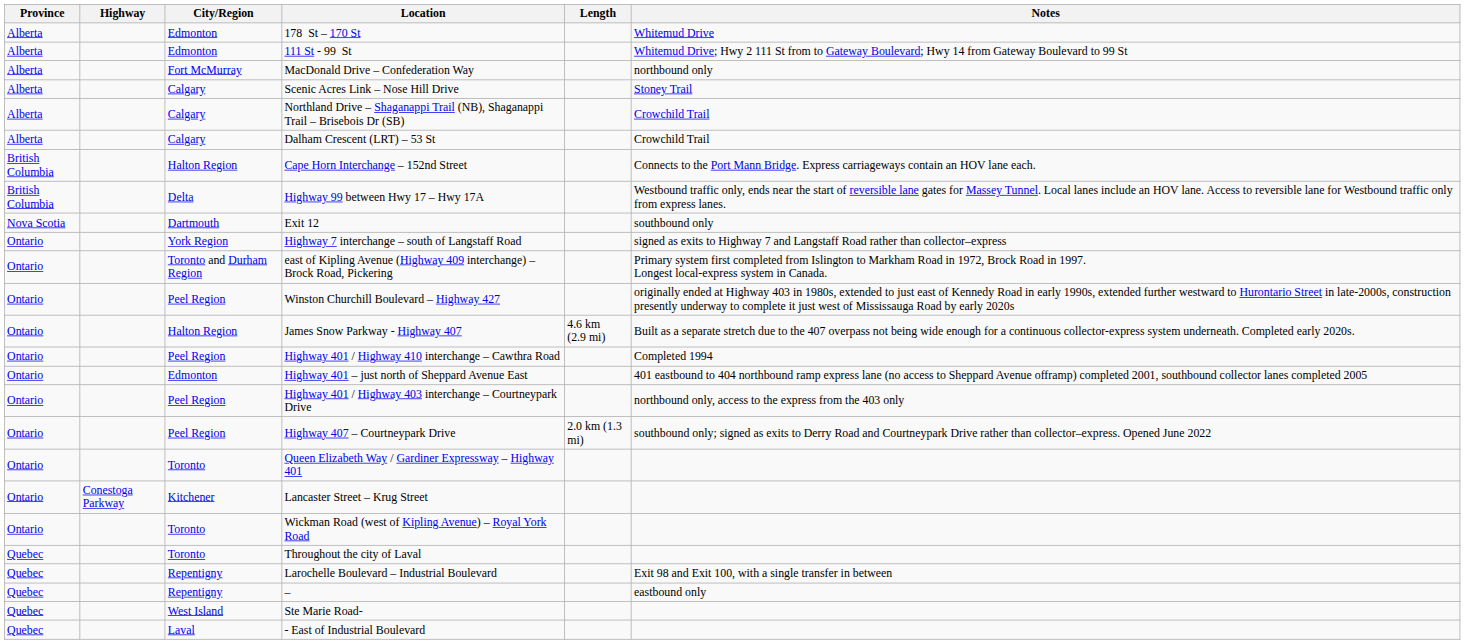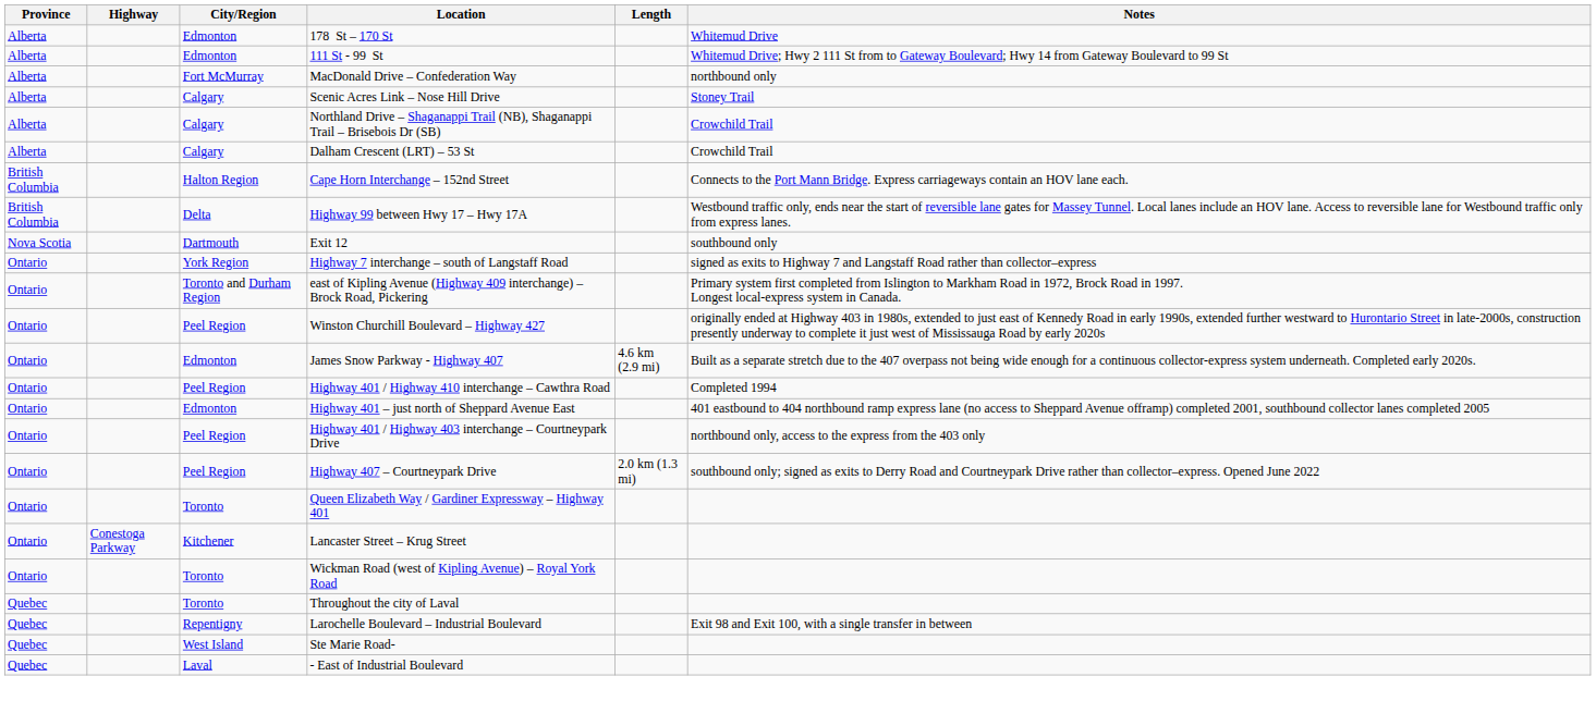 <table class="wikitable sortable">
 <tr>
 <th>Province</th>
 <th data-sort-type="number">Highway</th>
 <th>City/Region</th>
 <th>Location</th>
 <th>Length</th>
 <th>Notes</th>
 </tr>
 <tr>
 <td><a href='#'>Alberta</a></td>
 <td data-sort-value="2"></td>
 <td><a href='#'>Edmonton</a></td>
 <td>178  St – <a href='#'>170 St</a></td>
 <td></td>
 <td><a href='#'>Whitemud Drive</a></td>
 </tr>
 <tr>
 <td><a href='#'>Alberta</a></td>
 <td data-sort-value="2"><br></td>
 <td><a href='#'>Edmonton</a></td>
 <td><a href='#'>111 St</a> - 99  St</td>
 <td></td>
 <td><a href='#'>Whitemud Drive</a>; Hwy 2 111 St from to <a href='#'>Gateway Boulevard</a>; Hwy 14 from Gateway Boulevard to 99 St</td>
 </tr>
 <tr>
 <td><a href='#'>Alberta</a></td>
 <td data-sort-value="63"></td>
 <td><a href='#'>Fort McMurray</a></td>
 <td>MacDonald Drive – Confederation Way</td>
 <td data-sort-value="5"></td>
 <td>northbound only</td>
 </tr>
 <tr>
 <td><a href='#'>Alberta</a></td>
 <td data-sort-value="2"></td>
 <td><a href='#'>Calgary</a></td>
 <td>Scenic Acres Link – Nose Hill Drive</td>
 <td></td>
 <td><a href='#'>Stoney Trail</a></td>
 </tr>
 <tr>
 <td><a href='#'>Alberta</a></td>
 <td data-sort-value="2"></td>
 <td><a href='#'>Calgary</a></td>
 <td>Northland Drive – <a href='#'>Shaganappi Trail</a> (NB), Shaganappi Trail – Brisebois Dr (SB)</td>
 <td></td>
 <td><a href='#'>Crowchild Trail</a></td>
 </tr>
 <tr>
 <td><a href='#'>Alberta</a></td>
 <td data-sort-value="2"></td>
 <td><a href='#'>Calgary</a></td>
 <td>Dalham Crescent (LRT) – 53 St</td>
 <td></td>
 <td>Crowchild Trail</td>
 </tr>
 <tr>
 <td><a href='#'>British Columbia</a></td>
 <td data-sort-value="1"></td>
 <td><a href='#'>Halton Region</a></td>
 <td><a href='#'>Cape Horn Interchange</a> – 152nd Street</td>
 <td></td>
 <td>Connects to the <a href='#'>Port Mann Bridge</a>. Express carriageways contain an HOV lane each.</td>
 </tr>
 <tr>
 <td><a href='#'>British Columbia</a></td>
 <td data-sort-value="1"></td>
 <td><a href='#'>Delta</a></td>
 <td><a href='#'>Highway 99</a> between Hwy 17 – Hwy 17A</td>
 <td></td>
 <td>Westbound traffic only, ends near the start of <a href='#'>reversible lane</a> gates for <a href='#'>Massey Tunnel</a>. Local lanes include an HOV lane. Access to reversible lane for Westbound traffic only from express lanes.</td>
 </tr>
 <tr>
 <td><a href='#'>Nova Scotia</a></td>
 <td data-sort-value="118"></td>
 <td><a href='#'>Dartmouth</a></td>
 <td>Exit 12</td>
 <td data-sort-value="2.2"></td>
 <td>southbound only</td>
 </tr>
 <tr>
 <td><a href='#'>Ontario</a></td>
 <td data-sort-value="400"></td>
 <td><a href='#'>York Region</a></td>
 <td><span><a href='#'>Highway 7</a></span> interchange – south of Langstaff Road</td>
 <td data-sort-value="3"></td>
 <td>signed as exits to Highway 7 and Langstaff Road rather than collector–express</td>
 </tr>
 <tr>
 <td><a href='#'>Ontario</a></td>
 <td data-sort-value="401"></td>
 <td><a href='#'>Toronto</a> and <a href='#'>Durham Region</a></td>
 <td>east of Kipling Avenue (<span><a href='#'>Highway 409</a></span> interchange) – Brock Road, Pickering</td>
 <td data-sort-value="44"></td>
 <td>Primary system first completed from Islington to Markham Road in 1972, Brock Road in 1997. <br> Longest local-express system in Canada.</td>
 </tr>
 <tr>
 <td><a href='#'>Ontario</a></td>
 <td data-sort-value="401"></td>
 <td><a href='#'>Peel Region</a></td>
 <td>Winston Churchill Boulevard – <span><a href='#'>Highway 427</a></span></td>
 <td data-sort-value="9.6"></td>
 <td>originally ended at Highway 403 in 1980s, extended to just east of Kennedy Road in early 1990s, extended further westward to <a href='#'>Hurontario Street</a> in late-2000s, construction presently underway to complete it just west of Mississauga Road by early 2020s</td>
 </tr>
 <tr>
 <td><a href='#'>Ontario</a></td>
 <td></td>
-<td><a href='#'>Halton Region</a></td>
+<td><a href='#'>Edmonton</a></td>
 <td>James Snow Parkway - <a href='#'>Highway 407</a></td>
 <td>4.6 km<br>(2.9 mi)</td>
 <td>Built as a separate stretch due to the 407 overpass not being wide enough for a continuous collector-express system underneath. Completed early 2020s.</td>
 </tr>
 <tr>
 <td><a href='#'>Ontario</a></td>
 <td data-sort-value="403"></td>
 <td><a href='#'>Peel Region</a></td>
 <td><span><a href='#'>Highway 401</a></span> / <span><a href='#'>Highway 410</a></span> interchange – Cawthra Road</td>
 <td data-sort-value="3.4"></td>
 <td>Completed 1994</td>
 </tr>
 <tr>
 <td><a href='#'>Ontario</a></td>
 <td data-sort-value="404"></td>
 <td><a href='#'>Edmonton</a></td>
 <td><span><a href='#'>Highway 401</a></span> – just north of Sheppard Avenue East</td>
 <td data-sort-value="1.8"></td>
 <td>401 eastbound to 404 northbound ramp express lane (no access to Sheppard Avenue offramp) completed 2001, southbound collector lanes completed 2005</td>
 </tr>
 <tr>
 <td><a href='#'>Ontario</a></td>
 <td data-sort-value="410"></td>
 <td><a href='#'>Peel Region</a></td>
 <td><span><a href='#'>Highway 401</a></span> / <span><a href='#'>Highway 403</a></span> interchange  – Courtneypark Drive</td>
 <td data-sort-value="1.8"></td>
 <td>northbound only, access to the express from the 403 only</td>
 </tr>
 <tr>
 <td><a href='#'>Ontario</a></td>
 <td></td>
 <td><a href='#'>Peel Region</a></td>
 <td><a href='#'>Highway 407</a> – Courtneypark Drive</td>
 <td>2.0 km (1.3 mi)</td>
 <td>southbound only; signed as exits to Derry Road and Courtneypark Drive rather than collector–express. Opened June 2022</td>
 </tr>
 <tr>
 <td><a href='#'>Ontario</a></td>
 <td data-sort-value="427"></td>
 <td><a href='#'>Toronto</a></td>
 <td><a href='#'>Queen Elizabeth Way</a> / <a href='#'>Gardiner Expressway</a> – <span><a href='#'>Highway 401</a></span></td>
 <td data-sort-value="6.8"></td>
 <td></td>
 </tr>
 <tr>
 <td><a href='#'>Ontario</a></td>
 <td data-sort-value="C"><a href='#'>Conestoga Parkway</a></td>
 <td><a href='#'>Kitchener</a></td>
 <td>Lancaster Street – Krug Street</td>
 <td data-sort-value="2.3"></td>
 <td></td>
 </tr>
 <tr>
 <td><a href='#'>Ontario</a></td>
 <td data-sort-value="G"></td>
 <td><a href='#'>Toronto</a></td>
 <td>Wickman Road (west of <a href='#'>Kipling Avenue</a>) – <a href='#'>Royal York Road</a></td>
 <td data-sort-value="2.7"></td>
 <td></td>
 </tr>
 <tr>
 <td><a href='#'>Quebec</a></td>
 <td data-sort-value="A"></td>
 <td><a href='#'>Toronto</a></td>
 <td>Throughout the city of Laval</td>
 <td data-sort-value="8.6"></td>
 <td></td>
 </tr>
 <tr>
 <td><a href='#'>Quebec</a></td>
 <td data-sort-value="A"></td>
 <td><a href='#'>Repentigny</a></td>
 <td>Larochelle Boulevard – Industrial Boulevard</td>
 <td data-sort-value="4.3"></td>
 <td>Exit 98 and Exit 100, with a single transfer in between</td>
 </tr>
 <tr>
 <td><a href='#'>Quebec</a></td>
 <td data-sort-value="A"></td>
-<td><a href='#'>Repentigny</a></td>
-<td><span></span> – <span></span></td>
-<td data-sort-value="4.2"></td>
-<td>eastbound only</td>
-</tr>
-<tr>
-<td><a href='#'>Quebec</a></td>
-<td data-sort-value="A"></td>
 <td><a href='#'>West Island</a></td>
 <td>Ste Marie Road- </td>
 <td data-sort-value="18.4"></td>
 <td></td>
 </tr>
 <tr>
 <td><a href='#'>Quebec</a></td>
 <td data-sort-value="A"></td>
 <td><a href='#'>Laval</a></td>
 <td> - East of Industrial Boulevard</td>
 <td data-sort-value="8.1"></td>
 <td></td>
 </tr>
 </table>
